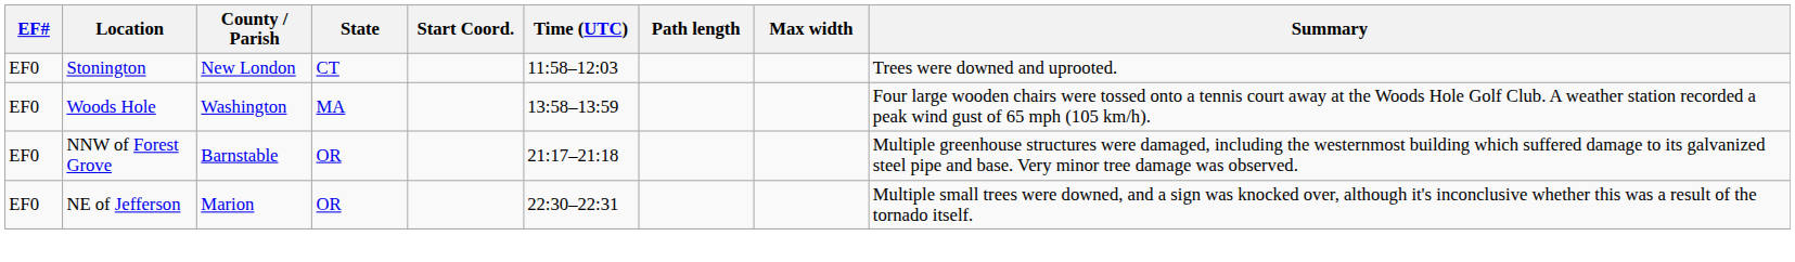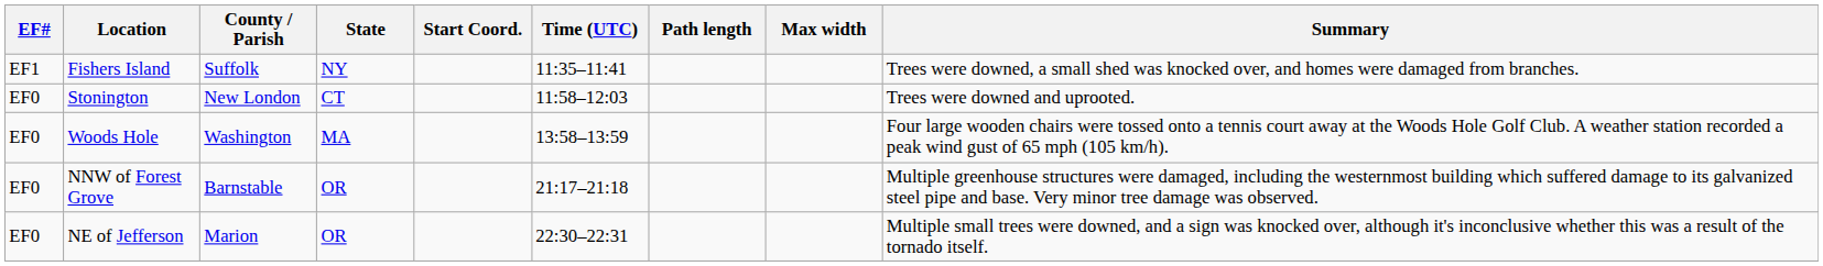 <table class="wikitable sortable" style="width:100%;">
 <tr>
 <th scope="col" style="width:3%; text-align:center;"><a href='#'>EF#</a></th>
 <th scope="col" style="width:7%; text-align:center;" class="unsortable">Location</th>
 <th scope="col" style="width:6%; text-align:center;" class="unsortable">County / Parish</th>
 <th scope="col" style="width:5%; text-align:center;">State</th>
 <th scope="col" style="width:6%; text-align:center;">Start Coord.</th>
 <th scope="col" style="width:6%; text-align:center;">Time (<a href='#'>UTC</a>)</th>
 <th scope="col" style="width:6%; text-align:center;">Path length</th>
 <th scope="col" style="width:6%; text-align:center;">Max width</th>
 <th scope="col" class="unsortable" style="width:48%; text-align:center;">Summary</th>
+</tr>
+<tr>
+<td bgcolor=>EF1</td>
+<td><a href='#'>Fishers Island</a></td>
+<td><a href='#'>Suffolk</a></td>
+<td><a href='#'>NY</a></td>
+<td></td>
+<td>11:35–11:41</td>
+<td></td>
+<td></td>
+<td>Trees were downed, a small shed was knocked over, and homes were damaged from branches.</td>
 </tr>
 <tr>
 <td bgcolor=>EF0</td>
 <td><a href='#'>Stonington</a></td>
 <td><a href='#'>New London</a></td>
 <td><a href='#'>CT</a></td>
 <td></td>
 <td>11:58–12:03</td>
 <td></td>
 <td></td>
 <td>Trees were downed and uprooted.</td>
 </tr>
 <tr>
 <td bgcolor=>EF0</td>
 <td><a href='#'>Woods Hole</a></td>
 <td><a href='#'>Washington</a></td>
 <td><a href='#'>MA</a></td>
 <td></td>
 <td>13:58–13:59</td>
 <td></td>
 <td></td>
 <td>Four large wooden chairs were tossed onto a tennis court  away at the Woods Hole Golf Club. A weather station recorded a peak wind gust of 65 mph (105 km/h).</td>
 </tr>
 <tr>
 <td bgcolor=>EF0</td>
 <td>NNW of <a href='#'>Forest Grove</a></td>
 <td><a href='#'>Barnstable</a></td>
 <td><a href='#'>OR</a></td>
 <td></td>
 <td>21:17–21:18</td>
 <td></td>
 <td></td>
 <td>Multiple greenhouse structures were damaged, including the westernmost building which suffered damage to its galvanized steel pipe and base. Very minor tree damage was observed.</td>
 </tr>
 <tr>
 <td bgcolor=>EF0</td>
 <td>NE of <a href='#'>Jefferson</a></td>
 <td><a href='#'>Marion</a></td>
 <td><a href='#'>OR</a></td>
 <td></td>
 <td>22:30–22:31</td>
 <td></td>
 <td></td>
 <td>Multiple small trees were downed, and a sign was knocked over, although it's inconclusive whether this was a result of the tornado itself.</td>
 </tr>
 <tr>
 </tr>
 </table>
